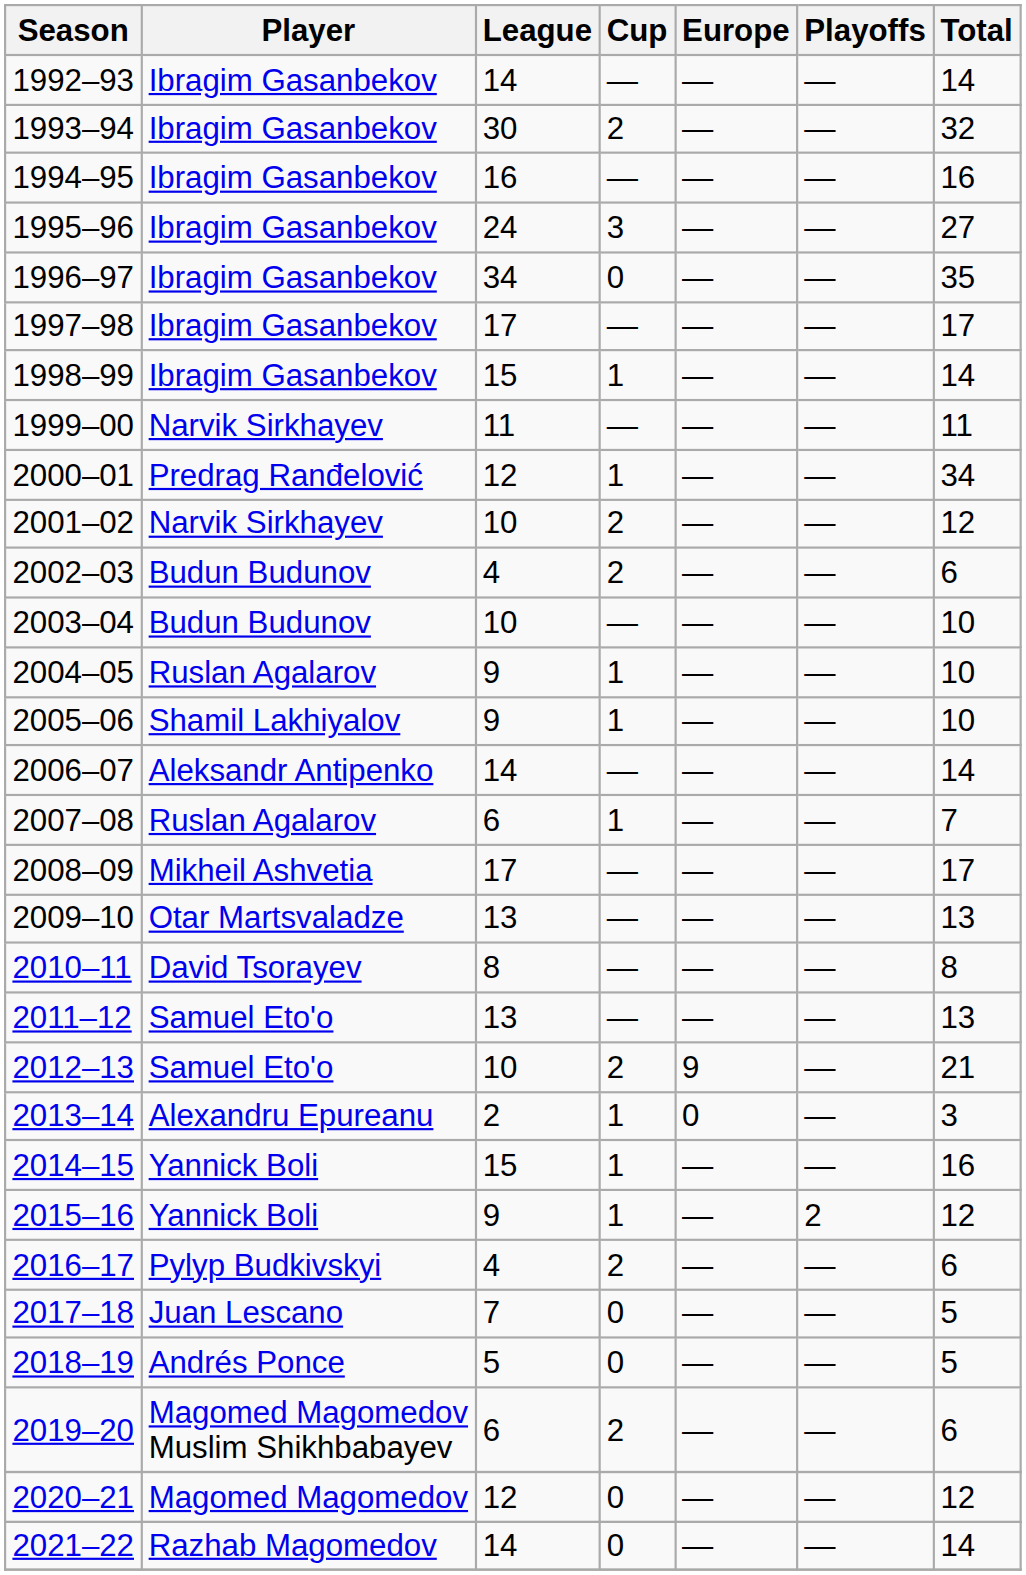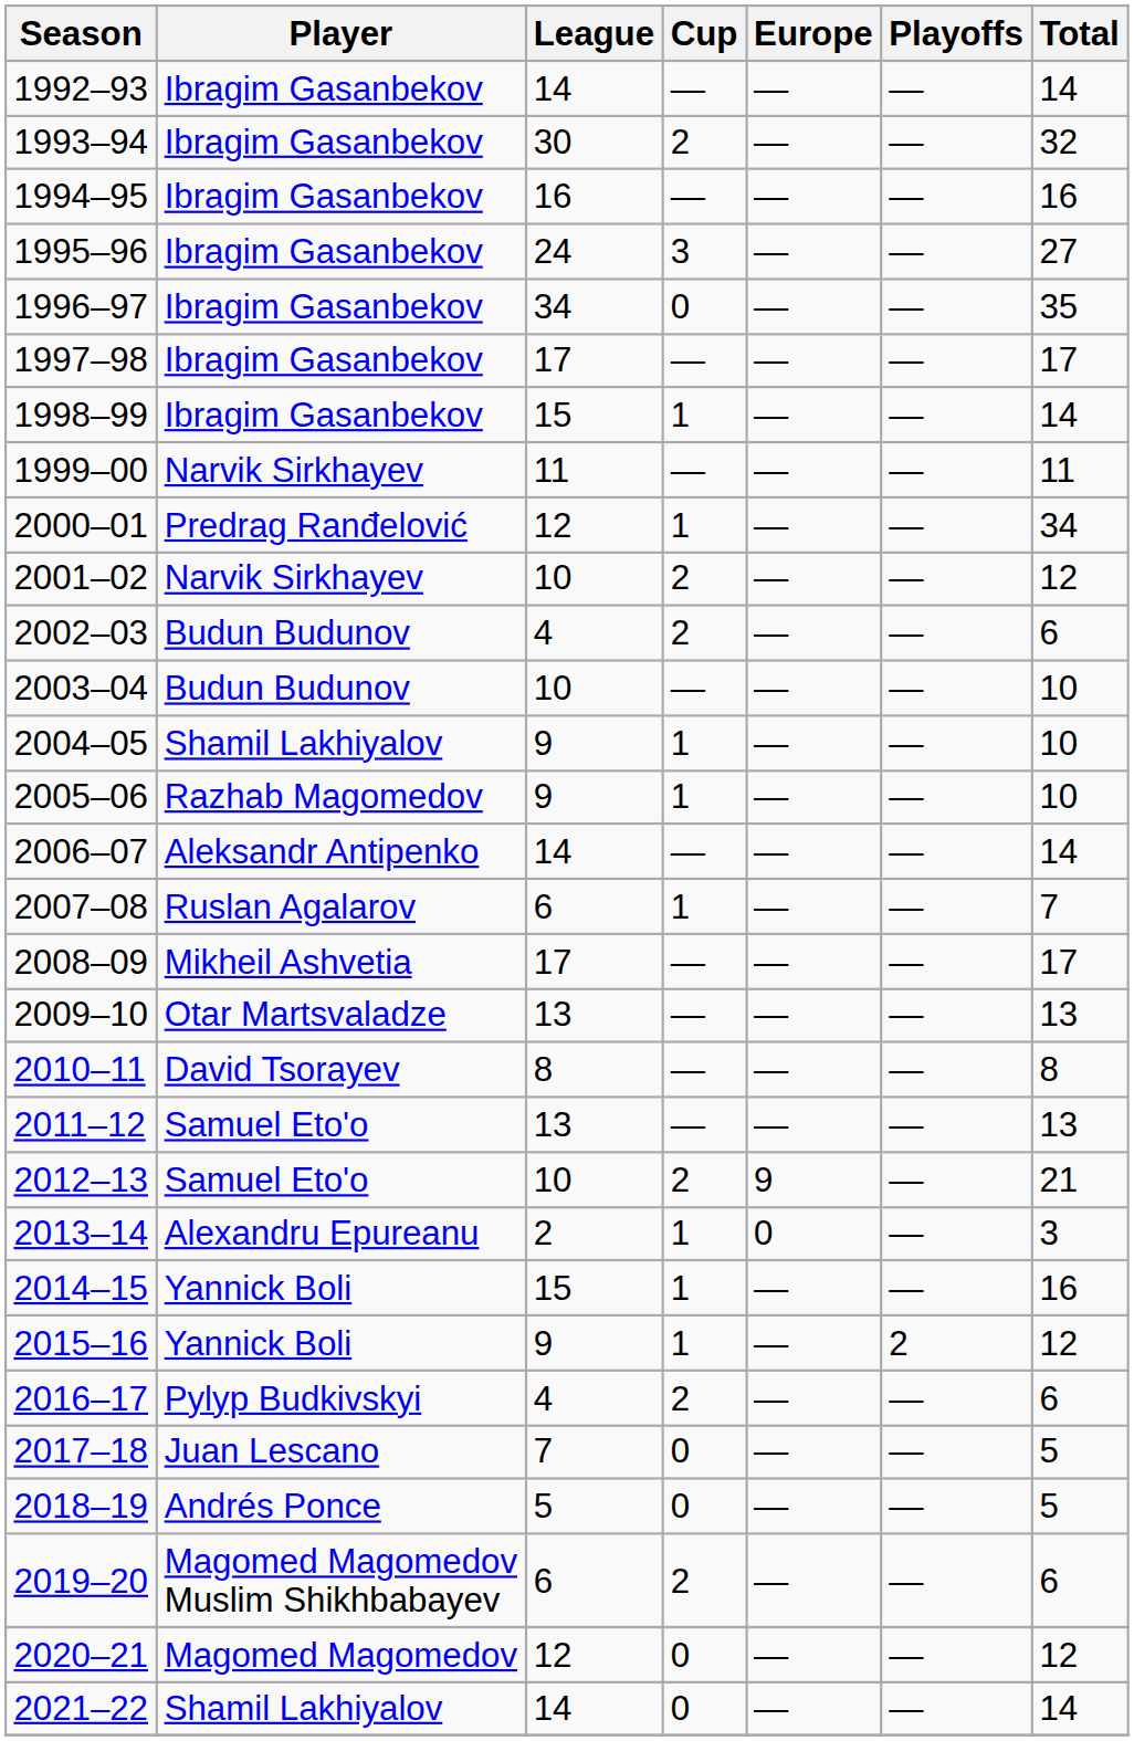 <table class="wikitable mw-collapsible mw-collapsed" align=center cellspacing="0" cellpadding="3" style="border:1px solid #AAAAAA;font-size:90%">
 <tr>
 <th>Season</th>
 <th>Player</th>
 <th>League</th>
 <th>Cup</th>
 <th>Europe</th>
 <th>Playoffs</th>
 <th>Total</th>
 </tr>
 <tr>
 <td>1992–93</td>
 <td> <a href='#'>Ibragim Gasanbekov</a></td>
 <td>14</td>
 <td>—</td>
 <td>—</td>
 <td>—</td>
 <td>14</td>
 </tr>
 <tr>
 <td>1993–94</td>
 <td> <a href='#'>Ibragim Gasanbekov</a></td>
 <td>30</td>
 <td>2</td>
 <td>—</td>
 <td>—</td>
 <td>32</td>
 </tr>
 <tr>
 <td>1994–95</td>
 <td> <a href='#'>Ibragim Gasanbekov</a></td>
 <td>16</td>
 <td>—</td>
 <td>—</td>
 <td>—</td>
 <td>16</td>
 </tr>
 <tr>
 <td>1995–96</td>
 <td> <a href='#'>Ibragim Gasanbekov</a></td>
 <td>24</td>
 <td>3</td>
 <td>—</td>
 <td>—</td>
 <td>27</td>
 </tr>
 <tr>
 <td>1996–97</td>
 <td> <a href='#'>Ibragim Gasanbekov</a></td>
 <td>34</td>
 <td>0</td>
 <td>—</td>
 <td>—</td>
 <td>35</td>
 </tr>
 <tr>
 <td>1997–98</td>
 <td> <a href='#'>Ibragim Gasanbekov</a></td>
 <td>17</td>
 <td>—</td>
 <td>—</td>
 <td>—</td>
 <td>17</td>
 </tr>
 <tr>
 <td>1998–99</td>
 <td> <a href='#'>Ibragim Gasanbekov</a></td>
 <td>15</td>
 <td>1</td>
 <td>—</td>
 <td>—</td>
 <td>14</td>
 </tr>
 <tr>
 <td>1999–00</td>
 <td> <a href='#'>Narvik Sirkhayev</a></td>
 <td>11</td>
 <td>—</td>
 <td>—</td>
 <td>—</td>
 <td>11</td>
 </tr>
 <tr>
 <td>2000–01</td>
 <td> <a href='#'>Predrag Ranđelović</a></td>
 <td>12</td>
 <td>1</td>
 <td>—</td>
 <td>—</td>
 <td>34</td>
 </tr>
 <tr>
 <td>2001–02</td>
 <td> <a href='#'>Narvik Sirkhayev</a></td>
 <td>10</td>
 <td>2</td>
 <td>—</td>
 <td>—</td>
 <td>12</td>
 </tr>
 <tr>
 <td>2002–03</td>
 <td> <a href='#'>Budun Budunov</a></td>
 <td>4</td>
 <td>2</td>
 <td>—</td>
 <td>—</td>
 <td>6</td>
 </tr>
 <tr>
 <td>2003–04</td>
 <td> <a href='#'>Budun Budunov</a></td>
 <td>10</td>
 <td>—</td>
 <td>—</td>
 <td>—</td>
 <td>10</td>
 </tr>
 <tr>
 <td>2004–05</td>
-<td> <a href='#'>Ruslan Agalarov</a></td>
+<td> <a href='#'>Shamil Lakhiyalov</a></td>
 <td>9</td>
 <td>1</td>
 <td>—</td>
 <td>—</td>
 <td>10</td>
 </tr>
 <tr>
 <td>2005–06</td>
-<td> <a href='#'>Shamil Lakhiyalov</a></td>
+<td> <a href='#'>Razhab Magomedov</a></td>
 <td>9</td>
 <td>1</td>
 <td>—</td>
 <td>—</td>
 <td>10</td>
 </tr>
 <tr>
 <td>2006–07</td>
 <td> <a href='#'>Aleksandr Antipenko</a></td>
 <td>14</td>
 <td>—</td>
 <td>—</td>
 <td>—</td>
 <td>14</td>
 </tr>
 <tr>
 <td>2007–08</td>
 <td> <a href='#'>Ruslan Agalarov</a></td>
 <td>6</td>
 <td>1</td>
 <td>—</td>
 <td>—</td>
 <td>7</td>
 </tr>
 <tr>
 <td>2008–09</td>
 <td> <a href='#'>Mikheil Ashvetia</a></td>
 <td>17</td>
 <td>—</td>
 <td>—</td>
 <td>—</td>
 <td>17</td>
 </tr>
 <tr>
 <td>2009–10</td>
 <td> <a href='#'>Otar Martsvaladze</a></td>
 <td>13</td>
 <td>—</td>
 <td>—</td>
 <td>—</td>
 <td>13</td>
 </tr>
 <tr>
 <td><a href='#'>2010–11</a></td>
 <td> <a href='#'>David Tsorayev</a></td>
 <td>8</td>
 <td>—</td>
 <td>—</td>
 <td>—</td>
 <td>8</td>
 </tr>
 <tr>
 <td><a href='#'>2011–12</a></td>
 <td> <a href='#'>Samuel Eto'o</a></td>
 <td>13</td>
 <td>—</td>
 <td>—</td>
 <td>—</td>
 <td>13</td>
 </tr>
 <tr>
 <td><a href='#'>2012–13</a></td>
 <td> <a href='#'>Samuel Eto'o</a></td>
 <td>10</td>
 <td>2</td>
 <td>9</td>
 <td>—</td>
 <td>21</td>
 </tr>
 <tr>
 <td><a href='#'>2013–14</a></td>
 <td> <a href='#'>Alexandru Epureanu</a></td>
 <td>2</td>
 <td>1</td>
 <td>0</td>
 <td>—</td>
 <td>3</td>
 </tr>
 <tr>
 <td><a href='#'>2014–15</a></td>
 <td> <a href='#'>Yannick Boli</a></td>
 <td>15</td>
 <td>1</td>
 <td>—</td>
 <td>—</td>
 <td>16</td>
 </tr>
 <tr>
 <td><a href='#'>2015–16</a></td>
 <td> <a href='#'>Yannick Boli</a></td>
 <td>9</td>
 <td>1</td>
 <td>—</td>
 <td>2</td>
 <td>12</td>
 </tr>
 <tr>
 <td><a href='#'>2016–17</a></td>
 <td> <a href='#'>Pylyp Budkivskyi</a></td>
 <td>4</td>
 <td>2</td>
 <td>—</td>
 <td>—</td>
 <td>6</td>
 </tr>
 <tr>
 <td><a href='#'>2017–18</a></td>
 <td> <a href='#'>Juan Lescano</a></td>
 <td>7</td>
 <td>0</td>
 <td>—</td>
 <td>—</td>
 <td>5</td>
 </tr>
 <tr>
 <td><a href='#'>2018–19</a></td>
 <td> <a href='#'>Andrés Ponce</a></td>
 <td>5</td>
 <td>0</td>
 <td>—</td>
 <td>—</td>
 <td>5</td>
 </tr>
 <tr>
 <td><a href='#'>2019–20</a></td>
 <td> <a href='#'>Magomed Magomedov</a> <br>   Muslim Shikhbabayev</td>
 <td>6</td>
 <td>2</td>
 <td>—</td>
 <td>—</td>
 <td>6</td>
 </tr>
 <tr>
 </tr>
 <tr>
 <td><a href='#'>2020–21</a></td>
 <td> <a href='#'>Magomed Magomedov</a></td>
 <td>12</td>
 <td>0</td>
 <td>—</td>
 <td>—</td>
 <td>12</td>
 </tr>
 <tr>
 </tr>
 <tr>
 <td><a href='#'>2021–22</a></td>
-<td> <a href='#'>Razhab Magomedov</a></td>
+<td> <a href='#'>Shamil Lakhiyalov</a></td>
 <td>14</td>
 <td>0</td>
 <td>—</td>
 <td>—</td>
 <td>14</td>
 </tr>
 <tr>
 </tr>
 </table>
